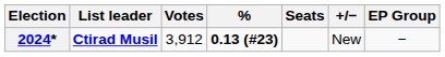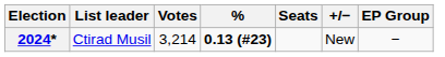 <table class="wikitable" style=text-align:center;font-size:100%;">
 <tr>
 <th>Election</th>
 <th>List leader</th>
 <th>Votes</th>
 <th>%</th>
 <th>Seats</th>
 <th>+/−</th>
 <th>EP Group</th>
 </tr>
 <tr>
 <th><a href='#'>2024</a>*</th>
-<td><strong><a href='#'>Ctirad Musil</a></strong></td>
-<td>3,912</td>
+<td><a href='#'>Ctirad Musil</a></td>
+<td>3,214</td>
 <td><strong>0.13 (#23)</strong></td>
 <td></td>
 <td>New</td>
 <td>−</td>
 </tr>
 </table>
